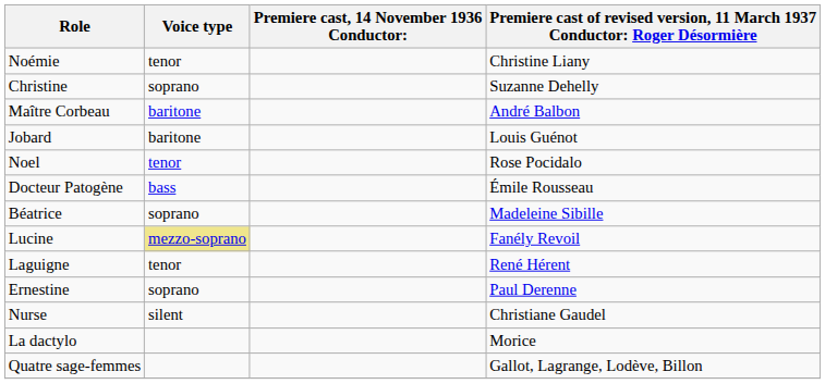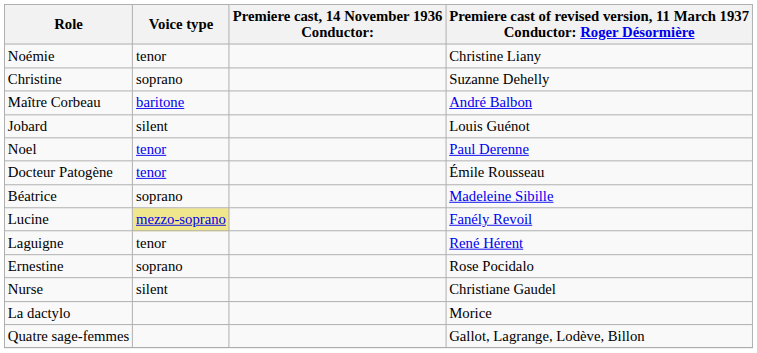 <table class="wikitable">
 <tr>
 <th>Role</th>
 <th>Voice type</th>
 <th>Premiere cast, 14 November 1936<br> Conductor:</th>
 <th>Premiere cast of revised version, 11 March 1937<br> Conductor: <a href='#'>Roger Désormière</a></th>
 </tr>
 <tr>
 <td>Noémie</td>
 <td>tenor</td>
 <td></td>
 <td>Christine Liany</td>
 </tr>
 <tr>
 <td>Christine</td>
 <td>soprano</td>
 <td></td>
 <td>Suzanne Dehelly</td>
 </tr>
 <tr>
 <td>Maître Corbeau</td>
 <td><a href='#'>baritone</a></td>
 <td></td>
 <td><a href='#'>André Balbon</a></td>
 </tr>
 <tr>
 <td>Jobard</td>
-<td>baritone</td>
+<td>silent</td>
 <td></td>
 <td>Louis Guénot</td>
 </tr>
 <tr>
 <td>Noel</td>
 <td><a href='#'>tenor</a></td>
 <td></td>
-<td>Rose Pocidalo</td>
+<td><a href='#'>Paul Derenne</a></td>
 </tr>
 <tr>
 <td>Docteur Patogène</td>
-<td><a href='#'>bass</a></td>
+<td><a href='#'>tenor</a></td>
 <td></td>
 <td>Émile Rousseau</td>
 </tr>
 <tr>
 <td>Béatrice</td>
 <td>soprano</td>
 <td></td>
 <td><a href='#'>Madeleine Sibille</a></td>
 </tr>
 <tr>
 <td>Lucine</td>
 <td style="background: khaki;"><a href='#'>mezzo-soprano</a></td>
 <td></td>
 <td><a href='#'>Fanély Revoil</a></td>
 </tr>
 <tr>
 <td>Laguigne</td>
 <td>tenor</td>
 <td></td>
 <td><a href='#'>René Hérent</a></td>
 </tr>
 <tr>
 <td>Ernestine</td>
 <td>soprano</td>
 <td></td>
-<td><a href='#'>Paul Derenne</a></td>
+<td>Rose Pocidalo</td>
 </tr>
 <tr>
 <td>Nurse</td>
 <td>silent</td>
 <td></td>
 <td>Christiane Gaudel</td>
 </tr>
 <tr>
 <td>La dactylo</td>
 <td></td>
 <td></td>
 <td>Morice</td>
 </tr>
 <tr>
 <td>Quatre sage-femmes</td>
 <td></td>
 <td></td>
 <td>Gallot, Lagrange, Lodève, Billon</td>
 </tr>
 <tr>
 </tr>
 </table>
